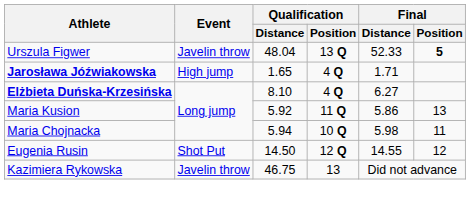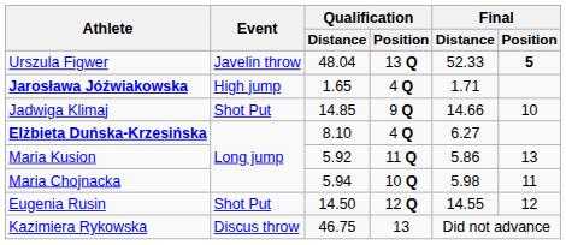 <table class=wikitable style="font-size:90%">
 <tr>
 <th rowspan="2">Athlete</th>
 <th rowspan="2">Event</th>
 <th colspan="2">Qualification</th>
 <th colspan="2">Final</th>
 </tr>
 <tr style="font-size:95%">
 <th>Distance</th>
 <th>Position</th>
 <th>Distance</th>
 <th>Position</th>
 </tr>
 <tr align=center>
 <td align=left><a href='#'>Urszula Figwer</a></td>
 <td align=left><a href='#'>Javelin throw</a></td>
 <td>48.04</td>
 <td>13 <strong>Q</strong></td>
 <td>52.33</td>
 <td><strong>5</strong></td>
 </tr>
 <tr align=center>
 <td align=left><strong><a href='#'>Jarosława Jóźwiakowska</a></strong></td>
 <td align=left><a href='#'>High jump</a></td>
 <td>1.65</td>
 <td>4 <strong>Q</strong></td>
 <td>1.71</td>
 <td></td>
+</tr>
+<tr align=center>
+<td align=left><a href='#'>Jadwiga Klimaj</a></td>
+<td align=left><a href='#'>Shot Put</a></td>
+<td>14.85</td>
+<td>9 <strong>Q</strong></td>
+<td>14.66</td>
+<td>10</td>
 </tr>
 <tr align=center>
 <td align=left><strong><a href='#'>Elżbieta Duńska-Krzesińska</a></strong></td>
 <td align=left rowspan=3><a href='#'>Long jump</a></td>
 <td>8.10</td>
 <td>4 <strong>Q</strong></td>
 <td>6.27</td>
 <td></td>
 </tr>
 <tr align=center>
 <td align=left><a href='#'>Maria Kusion</a></td>
 <td>5.92</td>
 <td>11 <strong>Q</strong></td>
 <td>5.86</td>
 <td>13</td>
 </tr>
 <tr align=center>
 <td align=left><a href='#'>Maria Chojnacka</a></td>
 <td>5.94</td>
 <td>10 <strong>Q</strong></td>
 <td>5.98</td>
 <td>11</td>
 </tr>
 <tr align=center>
 <td align=left><a href='#'>Eugenia Rusin</a></td>
 <td align=left><a href='#'>Shot Put</a></td>
 <td>14.50</td>
 <td>12 <strong>Q</strong></td>
 <td>14.55</td>
 <td>12</td>
 </tr>
 <tr align=center>
 <td align=left><a href='#'>Kazimiera Rykowska</a></td>
-<td align=left><a href='#'>Javelin throw</a></td>
+<td align=left><a href='#'>Discus throw</a></td>
 <td>46.75</td>
 <td>13</td>
 <td colspan=2>Did not advance</td>
 </tr>
 </table>
